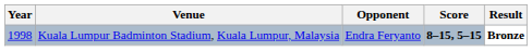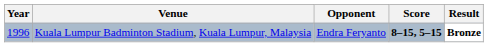 <table class="sortable wikitable" style="font-size: 90%">
 <tr>
 <th>Year</th>
 <th>Venue</th>
 <th>Opponent</th>
 <th>Score</th>
 <th>Result</th>
 </tr>
 <tr style="background:#AABBCC">
-<td align="center"><a href='#'>1998</a></td>
+<td align="center"><a href='#'>1996</a></td>
 <td align="left"><a href='#'>Kuala Lumpur Badminton Stadium</a>, <a href='#'>Kuala Lumpur, Malaysia</a></td>
 <td align="left"> <a href='#'>Endra Feryanto</a></td>
 <td align="left"><strong>8–15, 5–15</strong></td>
 <td style="text-align:left; background:white"> <strong>Bronze</strong></td>
 </tr>
 </table>
